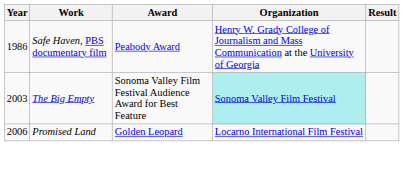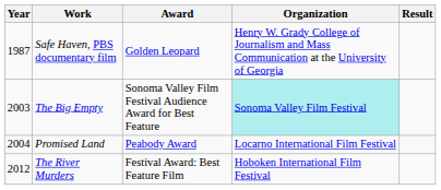 <table class="wikitable">
 <tr>
 <th>Year</th>
 <th>Work</th>
 <th>Award</th>
 <th>Organization</th>
 <th>Result</th>
 </tr>
 <tr>
-<td>1986</td>
+<td>1987</td>
 <td><em>Safe Haven</em>, <a href='#'>PBS</a> <a href='#'>documentary film</a></td>
-<td><a href='#'>Peabody Award</a></td>
+<td><a href='#'>Golden Leopard</a></td>
 <td><a href='#'>Henry W. Grady College of Journalism and Mass Communication</a> at the <a href='#'>University of Georgia</a></td>
 <td></td>
 </tr>
 <tr>
 <td>2003</td>
 <td><em><a href='#'>The Big Empty</a></em></td>
 <td>Sonoma Valley Film Festival Audience Award for Best Feature</td>
 <td style="background: paleturquoise;"><a href='#'>Sonoma Valley Film Festival</a></td>
 <td></td>
 </tr>
 <tr>
-<td>2006</td>
+<td>2004</td>
 <td><em>Promised Land</em></td>
-<td><a href='#'>Golden Leopard</a></td>
+<td><a href='#'>Peabody Award</a></td>
 <td><a href='#'>Locarno International Film Festival</a></td>
 <td></td>
 </tr>
+<tr>
+<td>2012</td>
+<td><em><a href='#'>The River Murders</a></em></td>
+<td>Festival Award: Best Feature Film</td>
+<td><a href='#'>Hoboken International Film Festival</a></td>
+<td></td>
+</tr>
 </table>
